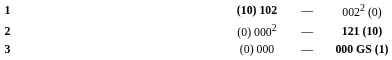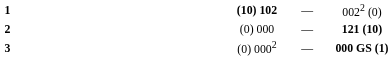 <table style="font-size:90%">
 <tr>
 <th width=50></th>
 <th width=200></th>
 <th width=100></th>
 <th width=20></th>
 <th width=100></th>
 <th width=200></th>
 </tr>
 <tr>
 <td><strong>1</strong></td>
 <td align=right><strong></strong></td>
 <td align=center><strong>(10) 102</strong></td>
 <td>—</td>
 <td align=center>002<sup>2</sup> (0)</td>
 <td></td>
 </tr>
 <tr>
 <td><strong>2</strong></td>
 <td align=right></td>
-<td align=center>(0) 000<sup>2</sup></td>
+<td align=center>(0) 000</td>
 <td>—</td>
 <td align=center><strong>121 (10)</strong></td>
 <td><strong></strong></td>
 </tr>
 <tr>
 <td><strong>3</strong></td>
 <td align=right></td>
-<td align=center>(0) 000</td>
+<td align=center>(0) 000<sup>2</sup></td>
 <td>—</td>
 <td align=center><strong>000 GS (1)</strong></td>
 <td><strong></strong></td>
 </tr>
 <tr>
 </tr>
 </table>
